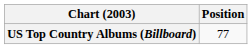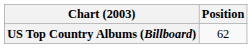 <table class="wikitable plainrowheaders" style="text-align:center">
 <tr>
 <th scope="col">Chart (2003)</th>
 <th scope="col">Position</th>
 </tr>
 <tr>
 <th scope="row">US Top Country Albums (<em>Billboard</em>)</th>
-<td>77</td>
+<td>62</td>
 </tr>
 </table>
